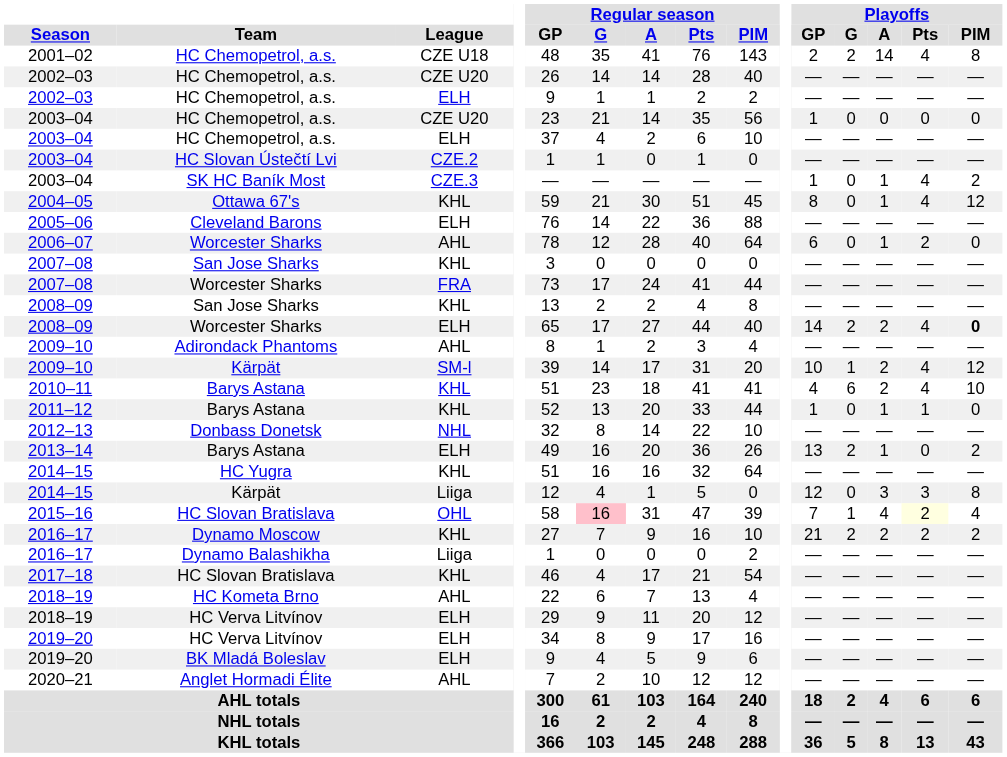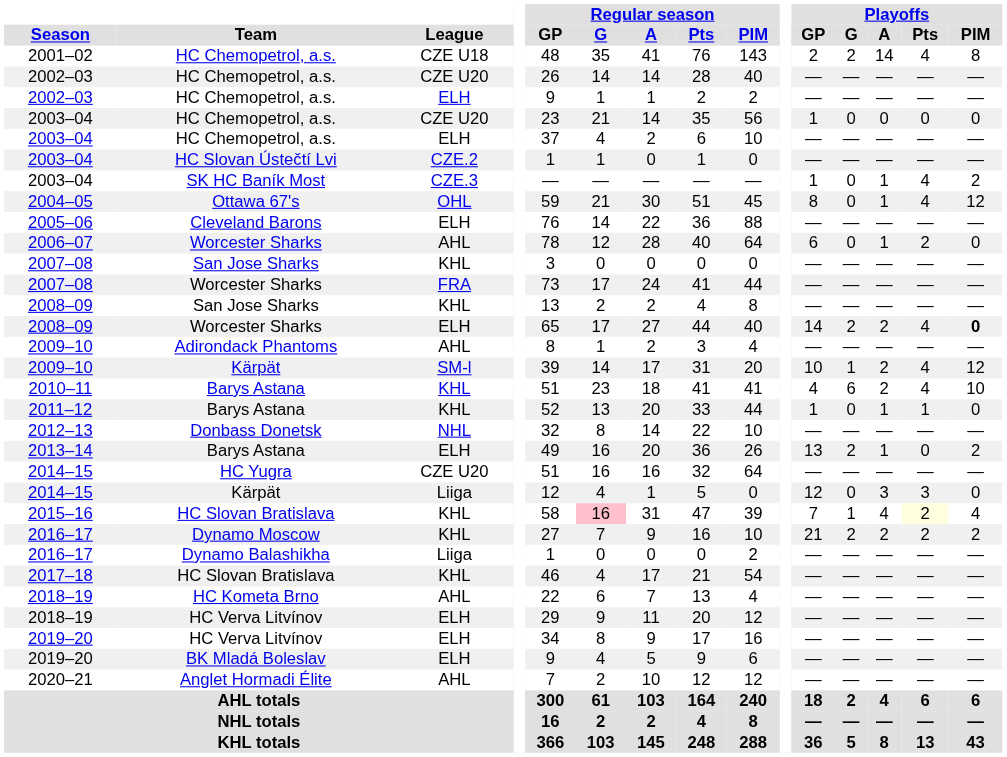 <table border="0" cellpadding="1" cellspacing="0" style="text-align:center; width:60em">
 <tr bgcolor="#e0e0e0">
 <th colspan="3" bgcolor="#ffffff"> </th>
 <th rowspan="100" bgcolor="#ffffff"> </th>
 <th colspan="5"><a href='#'>Regular season</a></th>
 <th rowspan="100" bgcolor="#ffffff"> </th>
 <th colspan="5"><a href='#'>Playoffs</a></th>
 </tr>
 <tr bgcolor="#e0e0e0">
 <th><a href='#'>Season</a></th>
 <th>Team</th>
 <th>League</th>
 <th>GP</th>
 <th><a href='#'>G</a></th>
 <th><a href='#'>A</a></th>
 <th><a href='#'>Pts</a></th>
 <th><a href='#'>PIM</a></th>
 <th>GP</th>
 <th>G</th>
 <th>A</th>
 <th>Pts</th>
 <th>PIM</th>
 </tr>
 <tr>
 <td>2001–02</td>
 <td><a href='#'>HC Chemopetrol, a.s.</a></td>
 <td>CZE U18</td>
 <td>48</td>
 <td>35</td>
 <td>41</td>
 <td>76</td>
 <td>143</td>
 <td>2</td>
 <td>2</td>
 <td>14</td>
 <td>4</td>
 <td>8</td>
 </tr>
 <tr bgcolor="#f0f0f0">
 <td>2002–03</td>
 <td>HC Chemopetrol, a.s.</td>
 <td>CZE U20</td>
 <td>26</td>
 <td>14</td>
 <td>14</td>
 <td>28</td>
 <td>40</td>
 <td>—</td>
 <td>—</td>
 <td>—</td>
 <td>—</td>
 <td>—</td>
 </tr>
 <tr>
 <td><a href='#'>2002–03</a></td>
 <td>HC Chemopetrol, a.s.</td>
 <td><a href='#'>ELH</a></td>
 <td>9</td>
 <td>1</td>
 <td>1</td>
 <td>2</td>
 <td>2</td>
 <td>—</td>
 <td>—</td>
 <td>—</td>
 <td>—</td>
 <td>—</td>
 </tr>
 <tr bgcolor="#f0f0f0">
 <td>2003–04</td>
 <td>HC Chemopetrol, a.s.</td>
 <td>CZE U20</td>
 <td>23</td>
 <td>21</td>
 <td>14</td>
 <td>35</td>
 <td>56</td>
 <td>1</td>
 <td>0</td>
 <td>0</td>
 <td>0</td>
 <td>0</td>
 </tr>
 <tr>
 <td><a href='#'>2003–04</a></td>
 <td>HC Chemopetrol, a.s.</td>
 <td>ELH</td>
 <td>37</td>
 <td>4</td>
 <td>2</td>
 <td>6</td>
 <td>10</td>
 <td>—</td>
 <td>—</td>
 <td>—</td>
 <td>—</td>
 <td>—</td>
 </tr>
 <tr bgcolor="#f0f0f0">
 <td><a href='#'>2003–04</a></td>
 <td><a href='#'>HC Slovan Ústečtí Lvi</a></td>
 <td><a href='#'>CZE.2</a></td>
 <td>1</td>
 <td>1</td>
 <td>0</td>
 <td>1</td>
 <td>0</td>
 <td>—</td>
 <td>—</td>
 <td>—</td>
 <td>—</td>
 <td>—</td>
 </tr>
 <tr>
 <td>2003–04</td>
 <td><a href='#'>SK HC Baník Most</a></td>
 <td><a href='#'>CZE.3</a></td>
 <td>—</td>
 <td>—</td>
 <td>—</td>
 <td>—</td>
 <td>—</td>
 <td>1</td>
 <td>0</td>
 <td>1</td>
 <td>4</td>
 <td>2</td>
 </tr>
 <tr bgcolor="#f0f0f0">
 <td><a href='#'>2004–05</a></td>
 <td><a href='#'>Ottawa 67's</a></td>
-<td>KHL</td>
+<td><a href='#'>OHL</a></td>
 <td>59</td>
 <td>21</td>
 <td>30</td>
 <td>51</td>
 <td>45</td>
 <td>8</td>
 <td>0</td>
 <td>1</td>
 <td>4</td>
 <td>12</td>
 </tr>
 <tr>
 <td><a href='#'>2005–06</a></td>
 <td><a href='#'>Cleveland Barons</a></td>
 <td>ELH</td>
 <td>76</td>
 <td>14</td>
 <td>22</td>
 <td>36</td>
 <td>88</td>
 <td>—</td>
 <td>—</td>
 <td>—</td>
 <td>—</td>
 <td>—</td>
 </tr>
 <tr bgcolor="#f0f0f0">
 <td><a href='#'>2006–07</a></td>
 <td><a href='#'>Worcester Sharks</a></td>
 <td>AHL</td>
 <td>78</td>
 <td>12</td>
 <td>28</td>
 <td>40</td>
 <td>64</td>
 <td>6</td>
 <td>0</td>
 <td>1</td>
 <td>2</td>
 <td>0</td>
 </tr>
 <tr>
 <td><a href='#'>2007–08</a></td>
 <td><a href='#'>San Jose Sharks</a></td>
 <td>KHL</td>
 <td>3</td>
 <td>0</td>
 <td>0</td>
 <td>0</td>
 <td>0</td>
 <td>—</td>
 <td>—</td>
 <td>—</td>
 <td>—</td>
 <td>—</td>
 </tr>
 <tr bgcolor="#f0f0f0">
 <td><a href='#'>2007–08</a></td>
 <td>Worcester Sharks</td>
 <td><a href='#'>FRA</a></td>
 <td>73</td>
 <td>17</td>
 <td>24</td>
 <td>41</td>
 <td>44</td>
 <td>—</td>
 <td>—</td>
 <td>—</td>
 <td>—</td>
 <td>—</td>
 </tr>
 <tr>
 <td><a href='#'>2008–09</a></td>
 <td>San Jose Sharks</td>
 <td>KHL</td>
 <td>13</td>
 <td>2</td>
 <td>2</td>
 <td>4</td>
 <td>8</td>
 <td>—</td>
 <td>—</td>
 <td>—</td>
 <td>—</td>
 <td>—</td>
 </tr>
 <tr bgcolor="#f0f0f0">
 <td><a href='#'>2008–09</a></td>
 <td>Worcester Sharks</td>
 <td>ELH</td>
 <td>65</td>
 <td>17</td>
 <td>27</td>
 <td>44</td>
 <td>40</td>
 <td>14</td>
 <td>2</td>
 <td>2</td>
 <td>4</td>
 <td><strong>0</strong></td>
 </tr>
 <tr>
 <td><a href='#'>2009–10</a></td>
 <td><a href='#'>Adirondack Phantoms</a></td>
 <td>AHL</td>
 <td>8</td>
 <td>1</td>
 <td>2</td>
 <td>3</td>
 <td>4</td>
 <td>—</td>
 <td>—</td>
 <td>—</td>
 <td>—</td>
 <td>—</td>
 </tr>
 <tr bgcolor="#f0f0f0">
 <td><a href='#'>2009–10</a></td>
 <td><a href='#'>Kärpät</a></td>
 <td><a href='#'>SM-l</a></td>
 <td>39</td>
 <td>14</td>
 <td>17</td>
 <td>31</td>
 <td>20</td>
 <td>10</td>
 <td>1</td>
 <td>2</td>
 <td>4</td>
 <td>12</td>
 </tr>
 <tr>
 <td><a href='#'>2010–11</a></td>
 <td><a href='#'>Barys Astana</a></td>
 <td><a href='#'>KHL</a></td>
 <td>51</td>
 <td>23</td>
 <td>18</td>
 <td>41</td>
 <td>41</td>
 <td>4</td>
 <td>6</td>
 <td>2</td>
 <td>4</td>
 <td>10</td>
 </tr>
 <tr bgcolor="#f0f0f0">
 <td><a href='#'>2011–12</a></td>
 <td>Barys Astana</td>
 <td>KHL</td>
 <td>52</td>
 <td>13</td>
 <td>20</td>
 <td>33</td>
 <td>44</td>
 <td>1</td>
 <td>0</td>
 <td>1</td>
 <td>1</td>
 <td>0</td>
 </tr>
 <tr>
 <td><a href='#'>2012–13</a></td>
 <td><a href='#'>Donbass Donetsk</a></td>
 <td><a href='#'>NHL</a></td>
 <td>32</td>
 <td>8</td>
 <td>14</td>
 <td>22</td>
 <td>10</td>
 <td>—</td>
 <td>—</td>
 <td>—</td>
 <td>—</td>
 <td>—</td>
 </tr>
 <tr bgcolor="#f0f0f0">
 <td><a href='#'>2013–14</a></td>
 <td>Barys Astana</td>
 <td>ELH</td>
 <td>49</td>
 <td>16</td>
 <td>20</td>
 <td>36</td>
 <td>26</td>
 <td>13</td>
 <td>2</td>
 <td>1</td>
 <td>0</td>
 <td>2</td>
 </tr>
 <tr>
 <td><a href='#'>2014–15</a></td>
 <td><a href='#'>HC Yugra</a></td>
-<td>KHL</td>
+<td>CZE U20</td>
 <td>51</td>
 <td>16</td>
 <td>16</td>
 <td>32</td>
 <td>64</td>
 <td>—</td>
 <td>—</td>
 <td>—</td>
 <td>—</td>
 <td>—</td>
 </tr>
 <tr bgcolor="#f0f0f0">
 <td><a href='#'>2014–15</a></td>
 <td>Kärpät</td>
 <td>Liiga</td>
 <td>12</td>
 <td>4</td>
 <td>1</td>
 <td>5</td>
 <td>0</td>
 <td>12</td>
 <td>0</td>
 <td>3</td>
 <td>3</td>
-<td>8</td>
+<td>0</td>
 </tr>
 <tr>
 <td><a href='#'>2015–16</a></td>
 <td><a href='#'>HC Slovan Bratislava</a></td>
-<td><a href='#'>OHL</a></td>
+<td>KHL</td>
 <td>58</td>
 <td style="background: pink;">16</td>
 <td>31</td>
 <td>47</td>
 <td>39</td>
 <td>7</td>
 <td>1</td>
 <td>4</td>
 <td style="background: lightyellow;">2</td>
 <td>4</td>
 </tr>
 <tr bgcolor="#f0f0f0">
 <td><a href='#'>2016–17</a></td>
 <td><a href='#'>Dynamo Moscow</a></td>
 <td>KHL</td>
 <td>27</td>
 <td>7</td>
 <td>9</td>
 <td>16</td>
 <td>10</td>
 <td>21</td>
 <td>2</td>
 <td>2</td>
 <td>2</td>
 <td>2</td>
 </tr>
 <tr>
 <td><a href='#'>2016–17</a></td>
 <td><a href='#'>Dynamo Balashikha</a></td>
 <td>Liiga</td>
 <td>1</td>
 <td>0</td>
 <td>0</td>
 <td>0</td>
 <td>2</td>
 <td>—</td>
 <td>—</td>
 <td>—</td>
 <td>—</td>
 <td>—</td>
 </tr>
 <tr bgcolor="#f0f0f0">
 <td><a href='#'>2017–18</a></td>
 <td>HC Slovan Bratislava</td>
 <td>KHL</td>
 <td>46</td>
 <td>4</td>
 <td>17</td>
 <td>21</td>
 <td>54</td>
 <td>—</td>
 <td>—</td>
 <td>—</td>
 <td>—</td>
 <td>—</td>
 </tr>
 <tr>
 <td><a href='#'>2018–19</a></td>
 <td><a href='#'>HC Kometa Brno</a></td>
 <td>AHL</td>
 <td>22</td>
 <td>6</td>
 <td>7</td>
 <td>13</td>
 <td>4</td>
 <td>—</td>
 <td>—</td>
 <td>—</td>
 <td>—</td>
 <td>—</td>
 </tr>
 <tr bgcolor="#f0f0f0">
 <td>2018–19</td>
 <td>HC Verva Litvínov</td>
 <td>ELH</td>
 <td>29</td>
 <td>9</td>
 <td>11</td>
 <td>20</td>
 <td>12</td>
 <td>—</td>
 <td>—</td>
 <td>—</td>
 <td>—</td>
 <td>—</td>
 </tr>
 <tr>
 <td><a href='#'>2019–20</a></td>
 <td>HC Verva Litvínov</td>
 <td>ELH</td>
 <td>34</td>
 <td>8</td>
 <td>9</td>
 <td>17</td>
 <td>16</td>
 <td>—</td>
 <td>—</td>
 <td>—</td>
 <td>—</td>
 <td>—</td>
 </tr>
 <tr bgcolor="#f0f0f0">
 <td>2019–20</td>
 <td><a href='#'>BK Mladá Boleslav</a></td>
 <td>ELH</td>
 <td>9</td>
 <td>4</td>
 <td>5</td>
 <td>9</td>
 <td>6</td>
 <td>—</td>
 <td>—</td>
 <td>—</td>
 <td>—</td>
 <td>—</td>
 </tr>
 <tr>
 <td>2020–21</td>
 <td><a href='#'>Anglet Hormadi Élite</a></td>
 <td>AHL</td>
 <td>7</td>
 <td>2</td>
 <td>10</td>
 <td>12</td>
 <td>12</td>
 <td>—</td>
 <td>—</td>
 <td>—</td>
 <td>—</td>
 <td>—</td>
 </tr>
 <tr bgcolor="#e0e0e0">
 <th colspan="3">AHL totals</th>
 <th>300</th>
 <th>61</th>
 <th>103</th>
 <th>164</th>
 <th>240</th>
 <th>18</th>
 <th>2</th>
 <th>4</th>
 <th>6</th>
 <th>6</th>
 </tr>
 <tr bgcolor="#e0e0e0">
 <th colspan="3">NHL totals</th>
 <th>16</th>
 <th>2</th>
 <th>2</th>
 <th>4</th>
 <th>8</th>
 <th>—</th>
 <th>—</th>
 <th>—</th>
 <th>—</th>
 <th>—</th>
 </tr>
 <tr bgcolor="#e0e0e0">
 <th colspan="3">KHL totals</th>
 <th>366</th>
 <th>103</th>
 <th>145</th>
 <th>248</th>
 <th>288</th>
 <th>36</th>
 <th>5</th>
 <th>8</th>
 <th>13</th>
 <th>43</th>
 </tr>
 </table>
